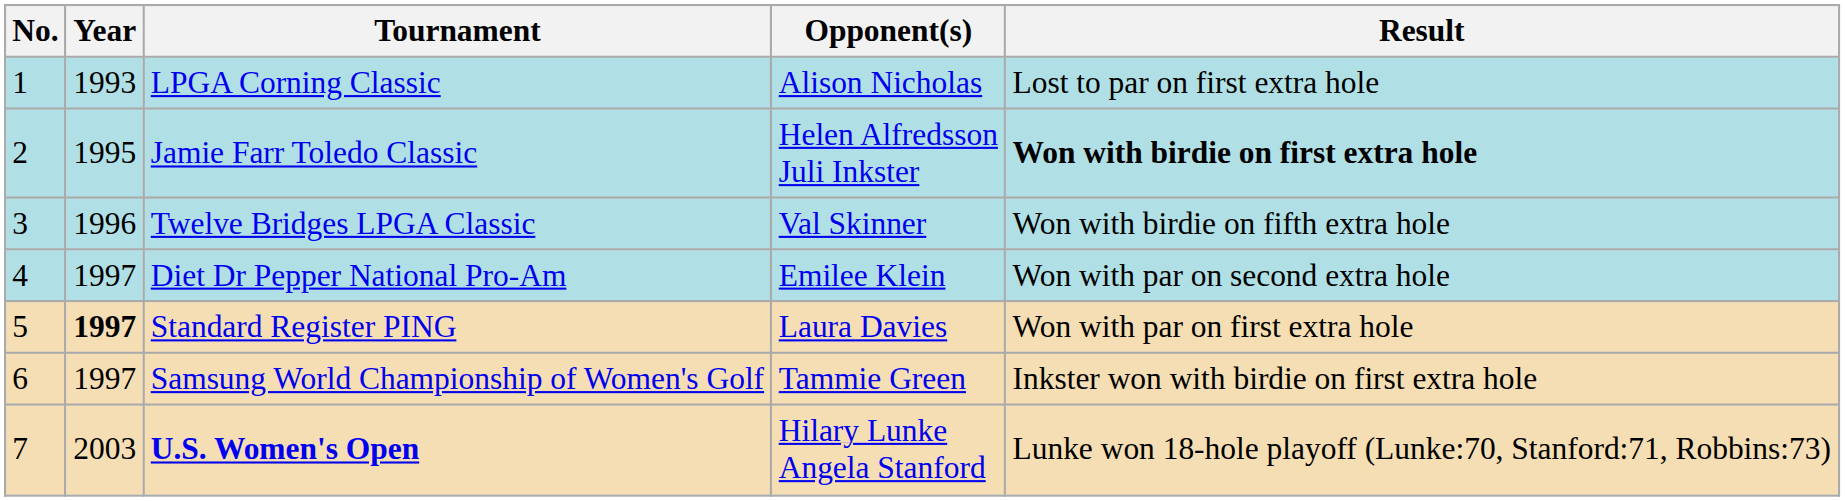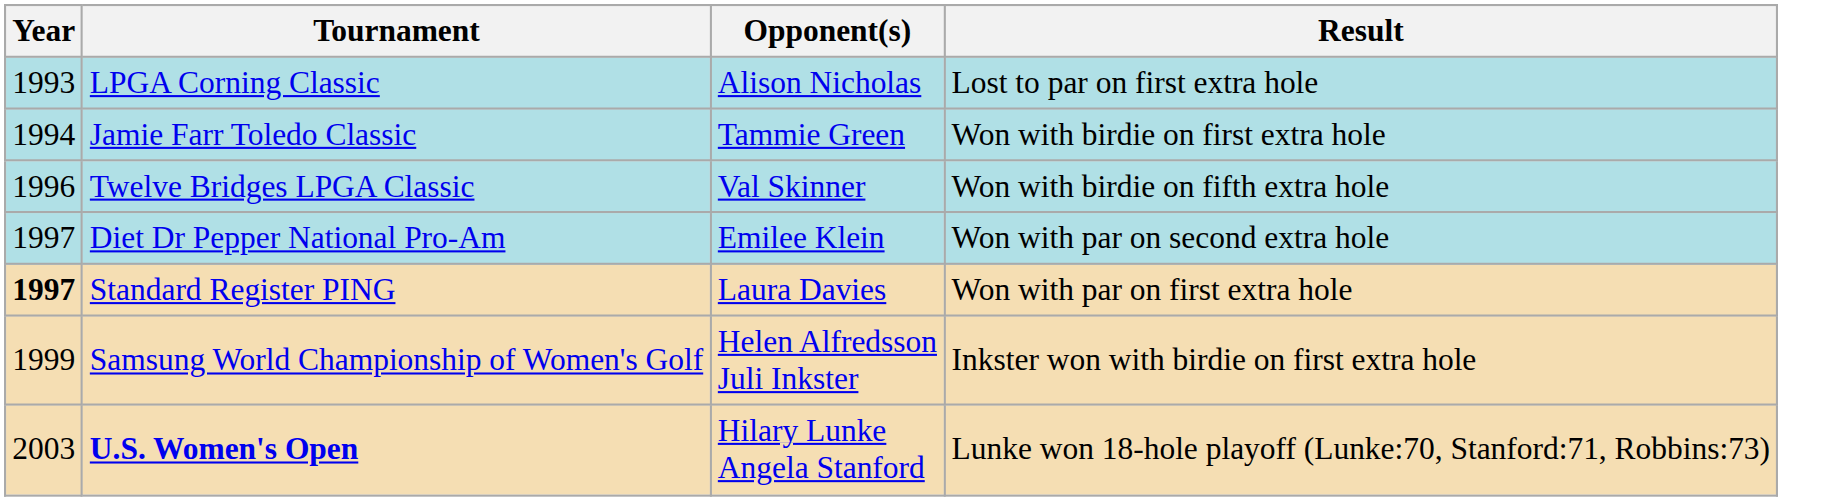 <table class="wikitable" style="font-size:95%;">
 <tr>
-<th>No.</th>
 <th>Year</th>
 <th>Tournament</th>
 <th>Opponent(s)</th>
 <th>Result</th>
 </tr>
 <tr style="background:#B0E0E6;">
-<td>1</td>
 <td>1993</td>
 <td><a href='#'>LPGA Corning Classic</a></td>
 <td> <a href='#'>Alison Nicholas</a></td>
 <td>Lost to par on first extra hole</td>
 </tr>
 <tr style="background:#B0E0E6;">
-<td>2</td>
-<td>1995</td>
+<td>1994</td>
 <td><a href='#'>Jamie Farr Toledo Classic</a></td>
-<td> <a href='#'>Helen Alfredsson</a><br> <a href='#'>Juli Inkster</a></td>
-<td><strong>Won with birdie on first extra hole</strong></td>
+<td> <a href='#'>Tammie Green</a></td>
+<td>Won with birdie on first extra hole</td>
 </tr>
 <tr style="background:#B0E0E6;">
-<td>3</td>
 <td>1996</td>
 <td><a href='#'>Twelve Bridges LPGA Classic</a></td>
 <td> <a href='#'>Val Skinner</a></td>
 <td>Won with birdie on fifth extra hole</td>
 </tr>
 <tr style="background:#B0E0E6;">
-<td>4</td>
 <td>1997</td>
 <td><a href='#'>Diet Dr Pepper National Pro-Am</a></td>
 <td> <a href='#'>Emilee Klein</a></td>
 <td>Won with par on second extra hole</td>
 </tr>
 <tr style="background:#F5DEB3;">
-<td>5</td>
 <td><strong>1997</strong></td>
 <td><a href='#'>Standard Register PING</a></td>
 <td> <a href='#'>Laura Davies</a></td>
 <td>Won with par on first extra hole</td>
 </tr>
 <tr style="background:#F5DEB3;">
-<td>6</td>
-<td>1997</td>
+<td>1999</td>
 <td><a href='#'>Samsung World Championship of Women's Golf</a></td>
-<td> <a href='#'>Tammie Green</a></td>
+<td> <a href='#'>Helen Alfredsson</a><br> <a href='#'>Juli Inkster</a></td>
 <td>Inkster won with birdie on first extra hole</td>
 </tr>
 <tr style="background:#F5DEB3;">
-<td>7</td>
 <td>2003</td>
 <td><strong><a href='#'>U.S. Women's Open</a></strong></td>
 <td> <a href='#'>Hilary Lunke</a><br> <a href='#'>Angela Stanford</a></td>
 <td>Lunke won 18-hole playoff (Lunke:70, Stanford:71, Robbins:73)</td>
 </tr>
 </table>
